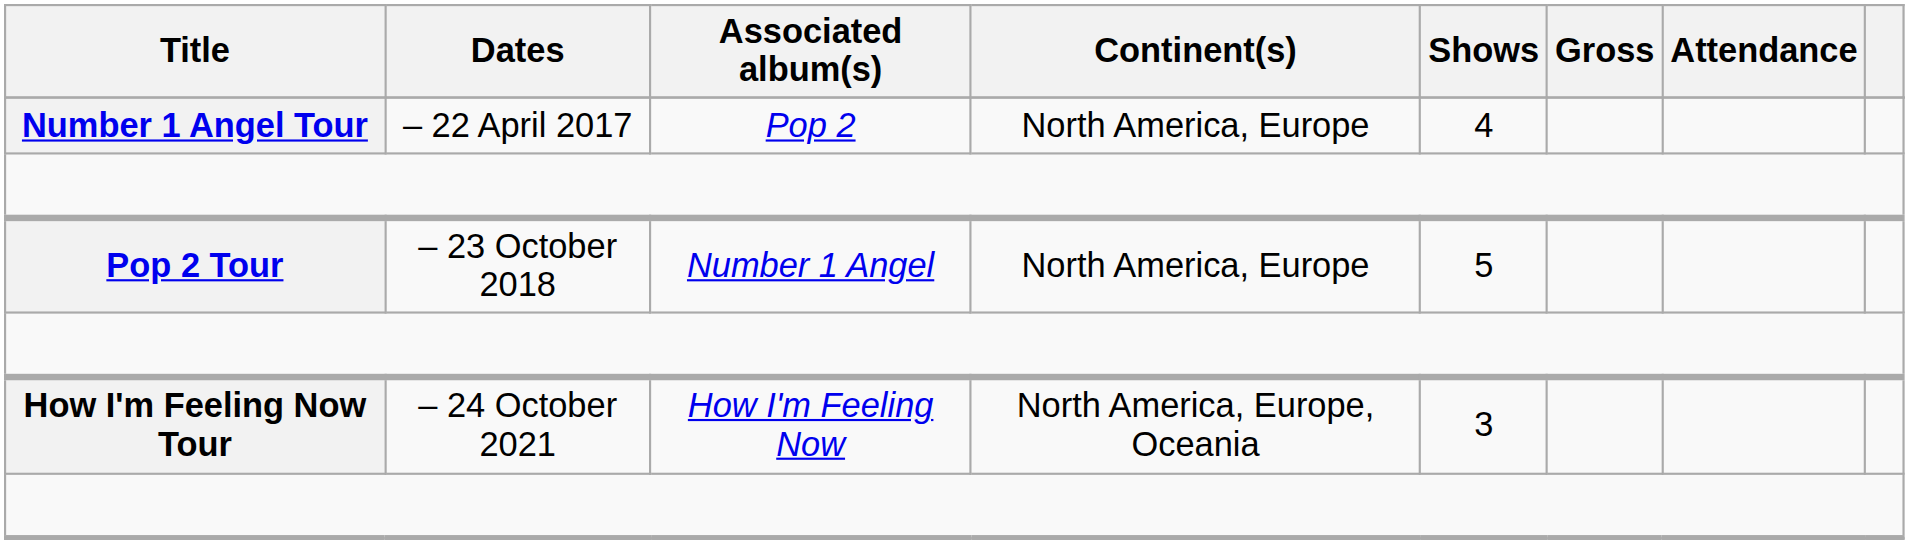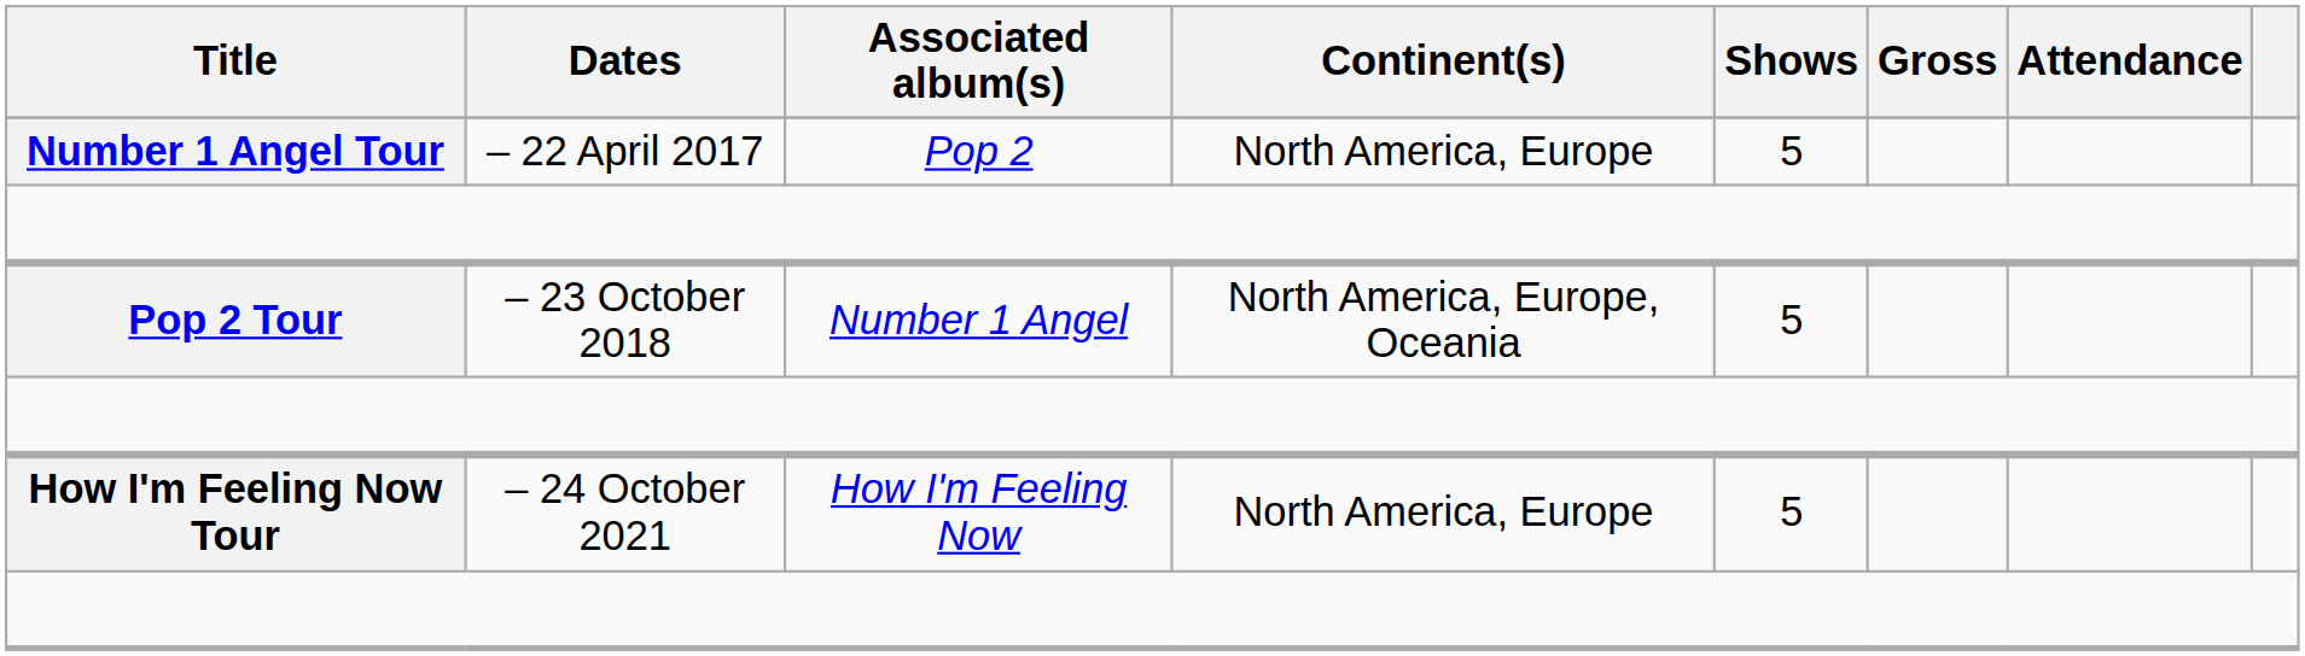 <table class="wikitable sortable plainrowheaders" style="text-align:center;" width=100%>
 <tr>
 <th scope="col">Title</th>
 <th scope="col" width=14%>Dates</th>
 <th scope="col">Associated album(s)</th>
 <th scope="col">Continent(s)</th>
 <th scope="col">Shows</th>
 <th scope="col">Gross</th>
 <th scope="col">Attendance</th>
 <th scope="col" width=2% class="unsortable"></th>
 </tr>
 <tr>
 </tr>
 <tr>
 <th scope="row"><a href='#'>Number 1 Angel Tour</a></th>
 <td> – 22 April 2017</td>
 <td><em><a href='#'>Pop 2</a></em></td>
 <td> North America, Europe</td>
-<td>4</td>
+<td>5</td>
 <td></td>
 <td></td>
 <td></td>
 </tr>
 <tr>
 <td colspan="8" style="border-bottom-width:3px; padding:5px;"><br></td>
 </tr>
 <tr>
 <th scope="row"><a href='#'>Pop 2 Tour</a></th>
 <td> – 23 October 2018</td>
 <td><em><a href='#'>Number 1 Angel</a></em></td>
-<td> North America, Europe</td>
+<td> North America, Europe, Oceania</td>
 <td>5</td>
 <td></td>
 <td></td>
 <td></td>
 </tr>
 <tr>
 <td colspan="8" style="border-bottom-width:3px; padding:5px;"><br></td>
 </tr>
 <tr>
 <th scope="row">How I'm Feeling Now Tour</th>
 <td> – 24 October 2021</td>
 <td><em><a href='#'>How I'm Feeling Now</a></em></td>
-<td> North America, Europe, Oceania</td>
-<td>3</td>
+<td> North America, Europe</td>
+<td>5</td>
 <td></td>
 <td></td>
 <td></td>
 </tr>
 <tr>
 <td colspan="8" style="border-bottom-width:3px; padding:5px;"><br></td>
 </tr>
 <tr>
 </tr>
 </table>
